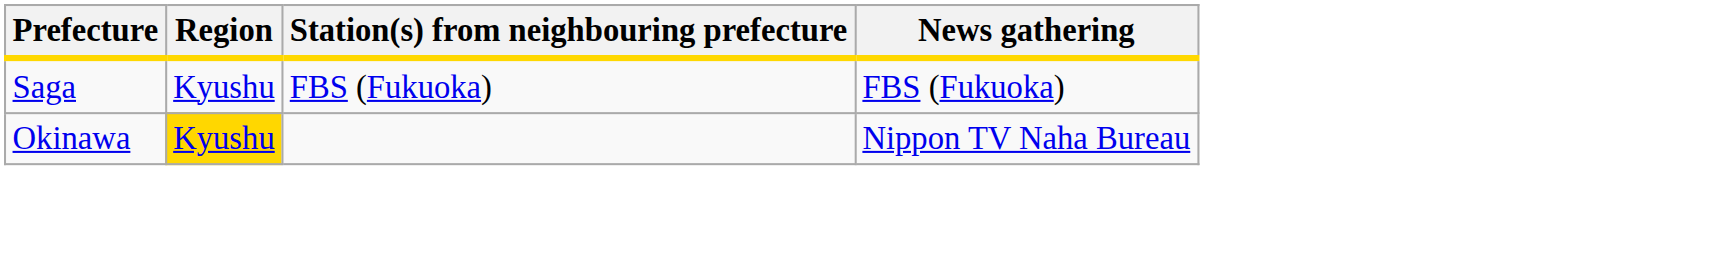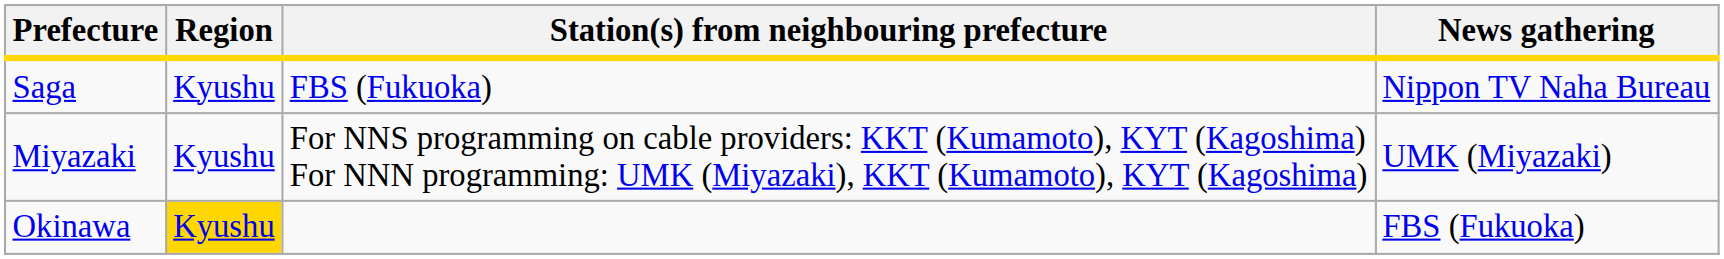 <table class="wikitable sortable">
 <tr>
 <th style="border-bottom:3px solid #FFD800;">Prefecture</th>
 <th style="border-bottom:3px solid #FFD800;">Region</th>
 <th class="unsortable" style="border-bottom:3px solid #FFD800;">Station(s) from neighbouring prefecture</th>
 <th class="unsortable" style="border-bottom:3px solid #FFD800;">News gathering</th>
 </tr>
 <tr>
 <td><a href='#'>Saga</a></td>
 <td><a href='#'>Kyushu</a></td>
 <td><a href='#'>FBS</a> (<a href='#'>Fukuoka</a>)</td>
-<td><a href='#'>FBS</a> (<a href='#'>Fukuoka</a>)</td>
+<td><a href='#'>Nippon TV Naha Bureau</a></td>
+</tr>
+<tr>
+<td><a href='#'>Miyazaki</a></td>
+<td><a href='#'>Kyushu</a></td>
+<td>For NNS programming on cable providers: <a href='#'>KKT</a> (<a href='#'>Kumamoto</a>), <a href='#'>KYT</a> (<a href='#'>Kagoshima</a>)<br>For NNN programming: <a href='#'>UMK</a> (<a href='#'>Miyazaki</a>), <a href='#'>KKT</a> (<a href='#'>Kumamoto</a>), <a href='#'>KYT</a> (<a href='#'>Kagoshima</a>)</td>
+<td><a href='#'>UMK</a> (<a href='#'>Miyazaki</a>)</td>
 </tr>
 <tr>
 <td><a href='#'>Okinawa</a></td>
 <td style="background: gold;"><a href='#'>Kyushu</a></td>
 <td></td>
-<td><a href='#'>Nippon TV Naha Bureau</a></td>
+<td><a href='#'>FBS</a> (<a href='#'>Fukuoka</a>)</td>
 </tr>
 </table>
